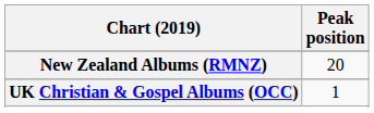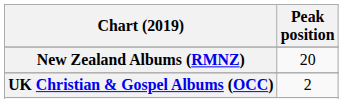 <table class="wikitable sortable plainrowheaders" style="text-align:center">
 <tr>
 <th scope="col">Chart (2019)</th>
 <th scope="col">Peak<br>position</th>
 </tr>
 <tr>
 </tr>
 <tr>
 </tr>
 <tr>
 </tr>
 <tr>
 <th scope="row">New Zealand Albums (<a href='#'>RMNZ</a>)</th>
 <td>20</td>
 </tr>
 <tr>
 </tr>
 <tr>
 </tr>
 <tr>
 <th scope="row">UK <a href='#'>Christian & Gospel Albums</a> (<a href='#'>OCC</a>)</th>
-<td>1</td>
+<td>2</td>
 </tr>
 <tr>
 </tr>
 <tr>
 </tr>
 </table>
